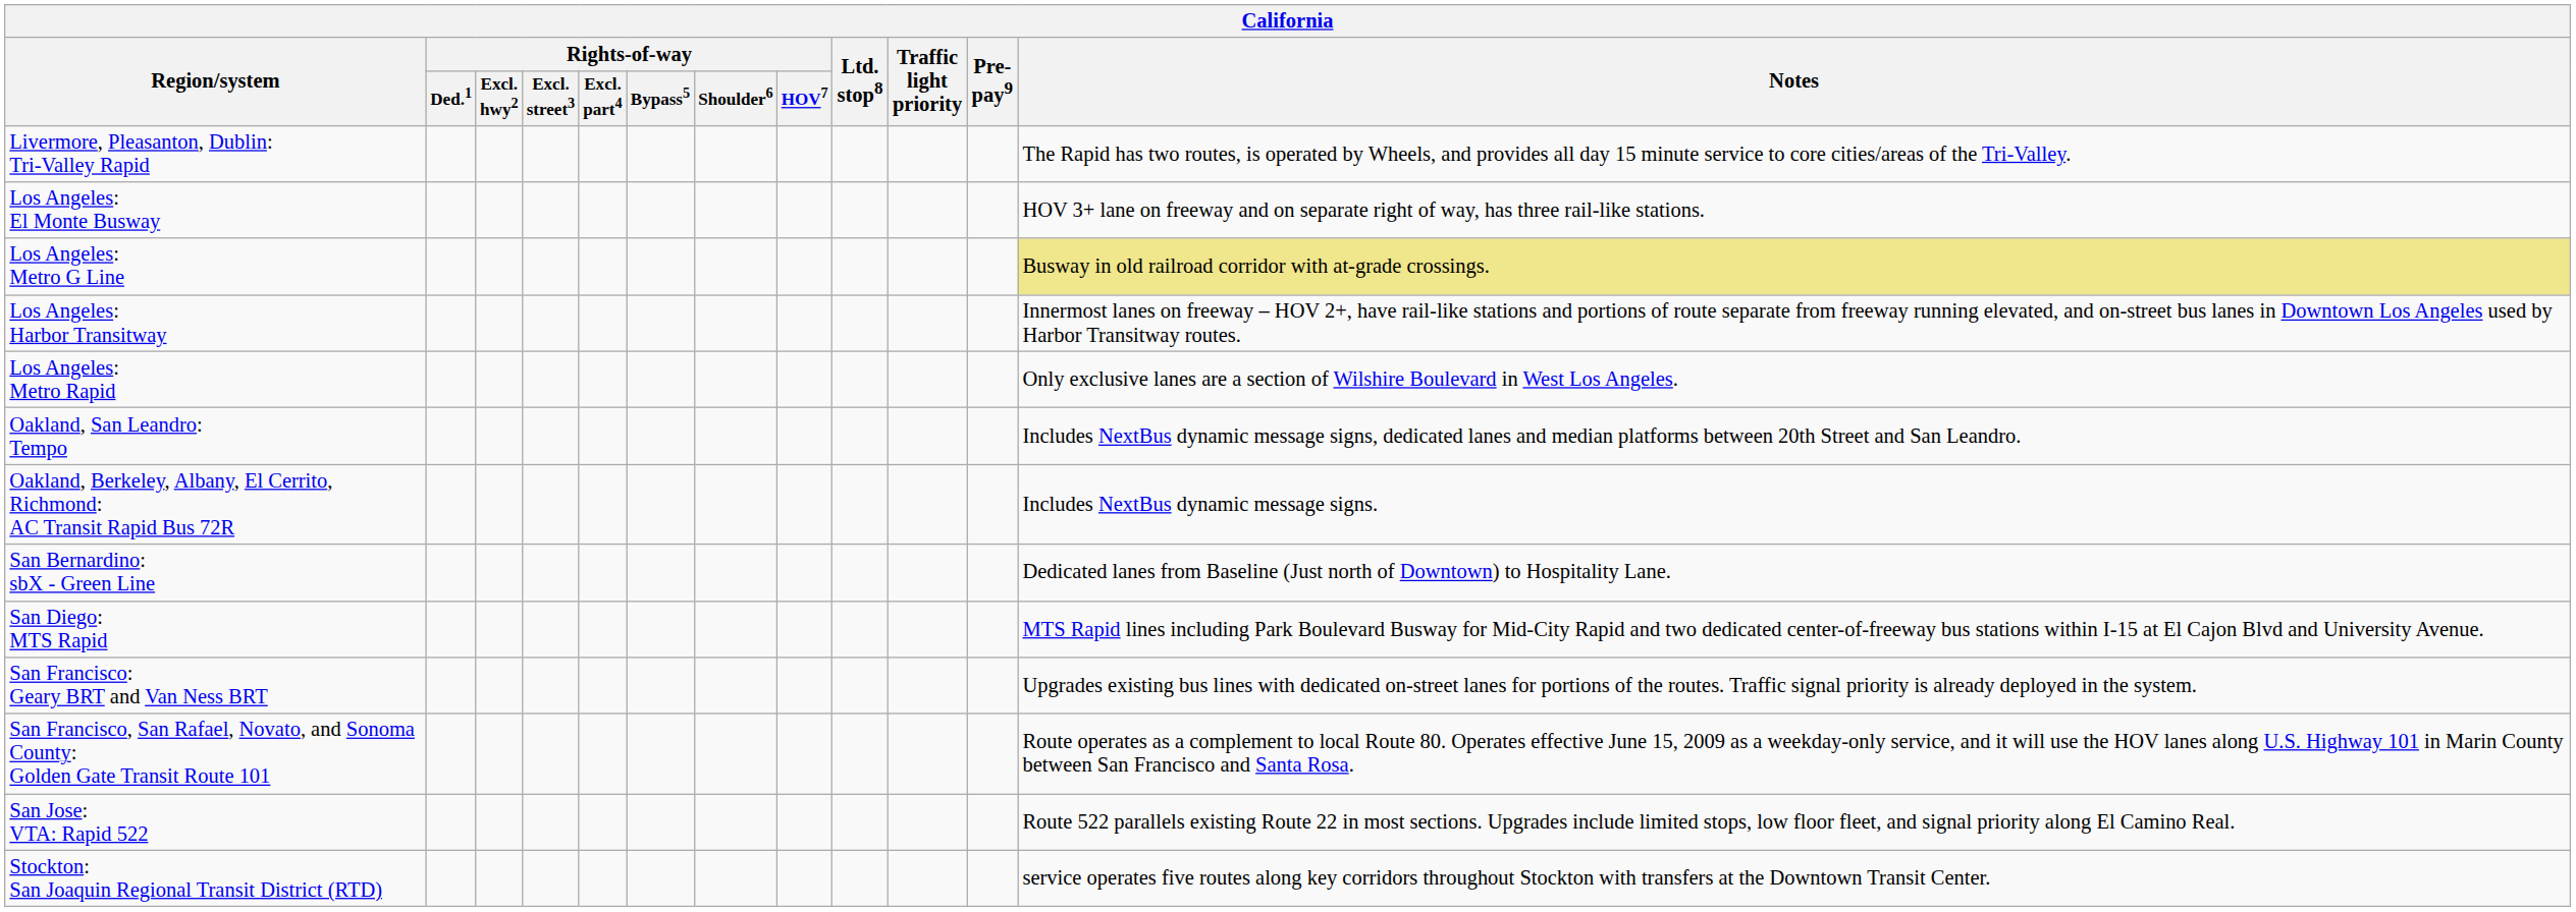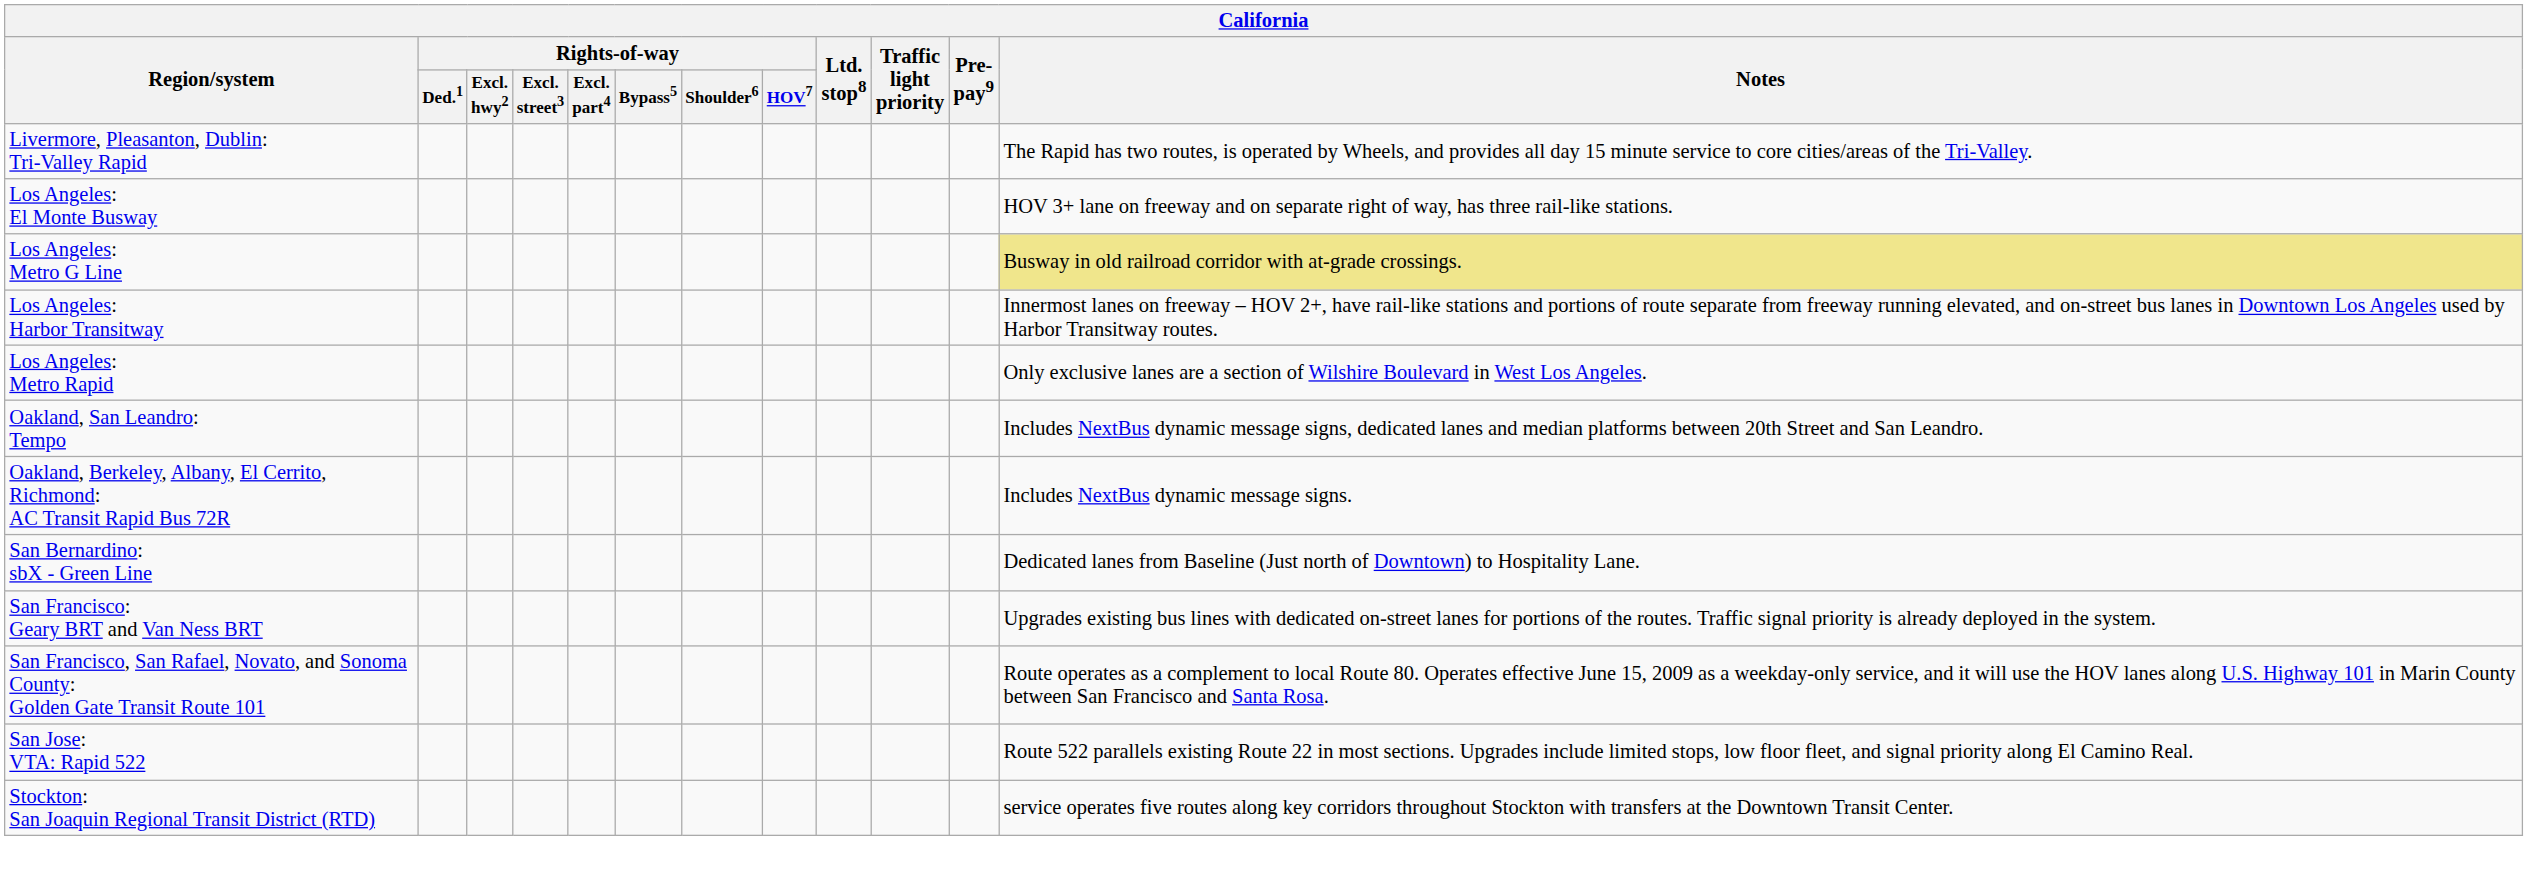 <table class="wikitable">
 <tr>
 <th colspan="12"><a href='#'>California</a></th>
 </tr>
 <tr>
 <th rowspan="2">Region/system</th>
 <th colspan="7">Rights-of-way</th>
 <th rowspan="2">Ltd.<br>stop<sup>8</sup></th>
 <th rowspan="2">Traffic<br>light<br>priority</th>
 <th rowspan="2">Pre-<br>pay<sup>9</sup></th>
 <th rowspan="2">Notes</th>
 </tr>
 <tr style="font-size: smaller">
 <th>Ded.<sup>1</sup></th>
 <th>Excl.<br>hwy<sup>2</sup></th>
 <th>Excl.<br>street<sup>3</sup></th>
 <th>Excl.<br>part<sup>4</sup></th>
 <th>Bypass<sup>5</sup></th>
 <th>Shoulder<sup>6</sup></th>
 <th><a href='#'>HOV</a><sup>7</sup></th>
 </tr>
 <tr>
 <td><a href='#'>Livermore</a>, <a href='#'>Pleasanton</a>, <a href='#'>Dublin</a>:<br><a href='#'>Tri-Valley Rapid</a></td>
 <td></td>
 <td></td>
 <td></td>
 <td></td>
 <td></td>
 <td></td>
 <td></td>
 <td></td>
 <td></td>
 <td></td>
 <td>The Rapid has two routes, is operated by Wheels, and provides all day 15 minute service to core cities/areas of the <a href='#'>Tri-Valley</a>.</td>
 </tr>
 <tr>
 <td><a href='#'>Los Angeles</a>:<br><a href='#'>El Monte Busway</a></td>
 <td></td>
 <td></td>
 <td></td>
 <td></td>
 <td></td>
 <td></td>
 <td></td>
 <td></td>
 <td></td>
 <td></td>
 <td>HOV 3+ lane on freeway and on separate right of way, has three rail-like stations.</td>
 </tr>
 <tr>
 <td><a href='#'>Los Angeles</a>:<br><a href='#'>Metro G Line</a></td>
 <td></td>
 <td></td>
 <td></td>
 <td></td>
 <td></td>
 <td></td>
 <td></td>
 <td></td>
 <td></td>
 <td></td>
 <td style="background: khaki;">Busway in old railroad corridor with at-grade crossings.</td>
 </tr>
 <tr>
 <td><a href='#'>Los Angeles</a>:<br><a href='#'>Harbor Transitway</a></td>
 <td></td>
 <td></td>
 <td></td>
 <td></td>
 <td></td>
 <td></td>
 <td></td>
 <td></td>
 <td></td>
 <td></td>
 <td>Innermost lanes on freeway – HOV 2+, have rail-like stations and portions of route separate from freeway running elevated, and on-street bus lanes in <a href='#'>Downtown Los Angeles</a> used by Harbor Transitway routes.</td>
 </tr>
 <tr>
 <td><a href='#'>Los Angeles</a>:<br><a href='#'>Metro Rapid</a></td>
 <td></td>
 <td></td>
 <td></td>
 <td></td>
 <td></td>
 <td></td>
 <td></td>
 <td></td>
 <td></td>
 <td></td>
 <td>Only exclusive lanes are a  section of <a href='#'>Wilshire Boulevard</a> in <a href='#'>West Los Angeles</a>.</td>
 </tr>
 <tr>
 <td><a href='#'>Oakland</a>, <a href='#'>San Leandro</a>:<br><a href='#'>Tempo</a></td>
 <td></td>
 <td></td>
 <td></td>
 <td></td>
 <td></td>
 <td></td>
 <td></td>
 <td></td>
 <td></td>
 <td></td>
 <td>Includes <a href='#'>NextBus</a> dynamic message signs, dedicated lanes and median platforms between 20th Street and San Leandro.</td>
 </tr>
 <tr>
 <td><a href='#'>Oakland</a>, <a href='#'>Berkeley</a>, <a href='#'>Albany</a>, <a href='#'>El Cerrito</a>, <a href='#'>Richmond</a>:<br><a href='#'>AC Transit Rapid Bus 72R</a></td>
 <td></td>
 <td></td>
 <td></td>
 <td></td>
 <td></td>
 <td></td>
 <td></td>
 <td></td>
 <td></td>
 <td></td>
 <td>Includes <a href='#'>NextBus</a> dynamic message signs.</td>
 </tr>
 <tr>
 <td><a href='#'>San Bernardino</a>:<br><a href='#'>sbX - Green Line</a></td>
 <td></td>
 <td></td>
 <td></td>
 <td></td>
 <td></td>
 <td></td>
 <td></td>
 <td></td>
 <td></td>
 <td></td>
 <td>Dedicated lanes from Baseline (Just north of <a href='#'>Downtown</a>) to Hospitality Lane.</td>
 </tr>
 <tr>
-<td><a href='#'>San Diego</a>:<br><a href='#'>MTS Rapid</a></td>
-<td></td>
-<td></td>
-<td></td>
-<td></td>
-<td></td>
-<td></td>
-<td></td>
-<td></td>
-<td></td>
-<td></td>
-<td><a href='#'>MTS Rapid</a> lines including Park Boulevard Busway for Mid-City Rapid and two dedicated center-of-freeway bus stations within I-15 at El Cajon Blvd and University Avenue.</td>
-</tr>
-<tr>
 <td><a href='#'>San Francisco</a>:<br><a href='#'>Geary BRT</a> and <a href='#'>Van Ness BRT</a></td>
 <td></td>
 <td></td>
 <td></td>
 <td></td>
 <td></td>
 <td></td>
 <td></td>
 <td></td>
 <td></td>
 <td></td>
 <td>Upgrades existing bus lines with dedicated on-street lanes for portions of the routes. Traffic signal priority is already deployed in the system.</td>
 </tr>
 <tr>
 <td><a href='#'>San Francisco</a>, <a href='#'>San Rafael</a>, <a href='#'>Novato</a>, and <a href='#'>Sonoma County</a>:<br><a href='#'>Golden Gate Transit Route 101</a></td>
 <td></td>
 <td></td>
 <td></td>
 <td></td>
 <td></td>
 <td></td>
 <td></td>
 <td></td>
 <td></td>
 <td></td>
 <td>Route operates as a complement to local Route 80. Operates effective June 15, 2009 as a weekday-only service, and it will use the HOV lanes along <a href='#'>U.S. Highway 101</a> in Marin County between San Francisco and <a href='#'>Santa Rosa</a>.</td>
 </tr>
 <tr>
 <td><a href='#'>San Jose</a>:<br><a href='#'>VTA: Rapid 522</a></td>
 <td></td>
 <td></td>
 <td></td>
 <td></td>
 <td></td>
 <td></td>
 <td></td>
 <td></td>
 <td></td>
 <td></td>
 <td>Route 522 parallels existing Route 22 in most sections. Upgrades include limited stops, low floor fleet, and signal priority along El Camino Real.</td>
 </tr>
 <tr>
 <td><a href='#'>Stockton</a>:<br><a href='#'>San Joaquin Regional Transit District (RTD)</a></td>
 <td></td>
 <td></td>
 <td></td>
 <td></td>
 <td></td>
 <td></td>
 <td></td>
 <td></td>
 <td></td>
 <td></td>
 <td> service operates five routes along key corridors throughout Stockton with transfers at the Downtown Transit Center.</td>
 </tr>
 </table>
